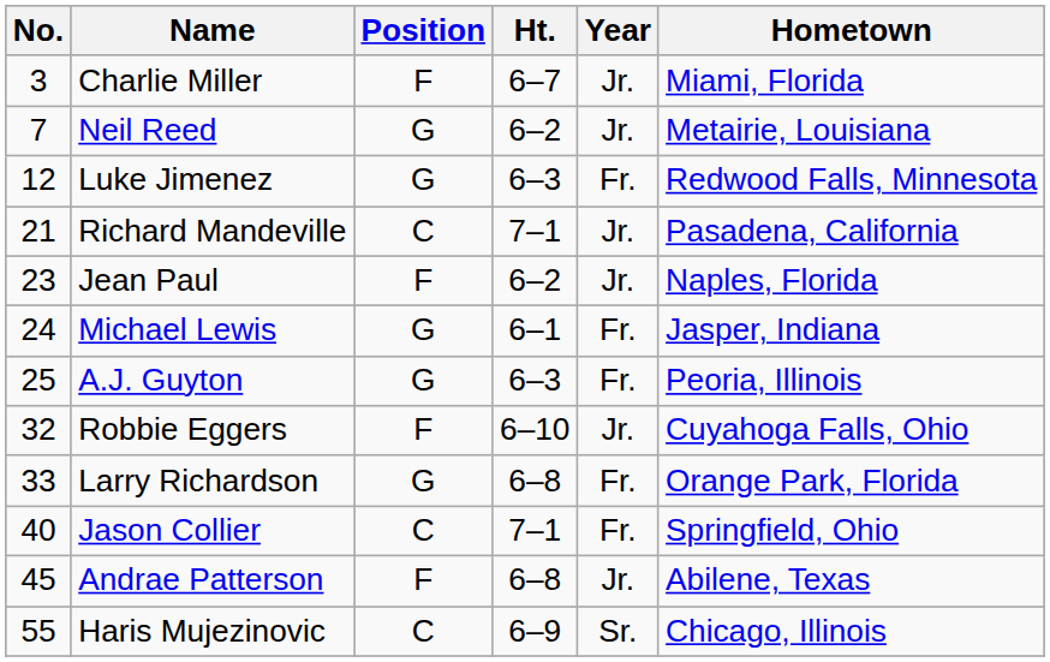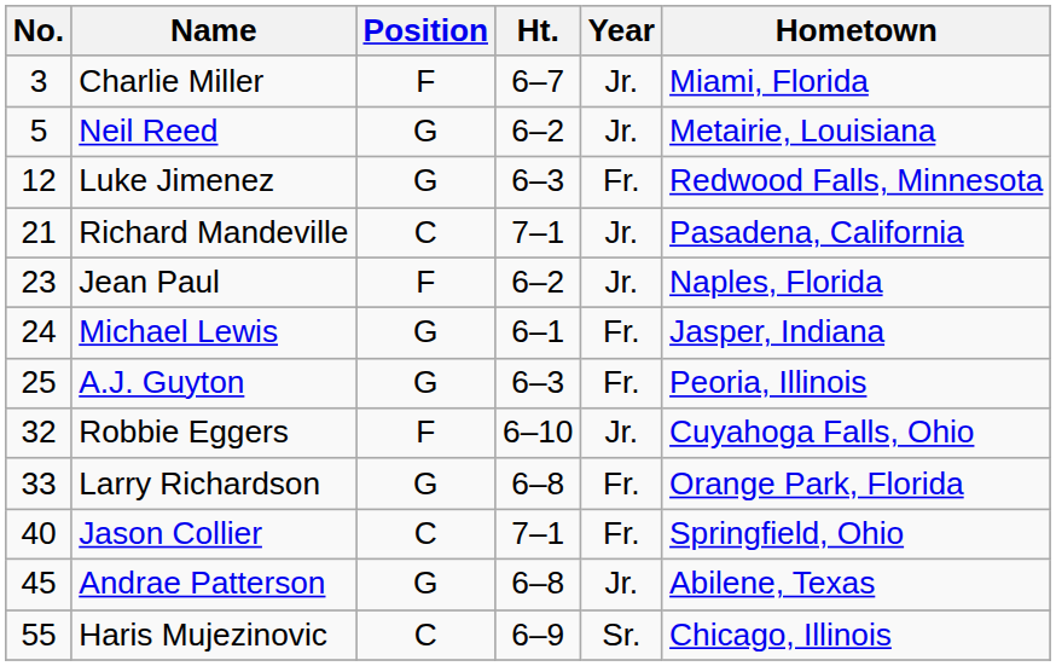 <table class="wikitable" style="text-align:center">
 <tr>
 <th>No.</th>
 <th>Name</th>
 <th><a href='#'>Position</a></th>
 <th>Ht.</th>
 <th>Year</th>
 <th>Hometown</th>
 </tr>
 <tr>
 <td>3</td>
 <td style="text-align:left">Charlie Miller</td>
 <td>F</td>
 <td>6–7</td>
 <td>Jr.</td>
 <td style="text-align:left"><a href='#'>Miami, Florida</a></td>
 </tr>
 <tr>
-<td>7</td>
+<td>5</td>
 <td style="text-align:left"><a href='#'>Neil Reed</a></td>
 <td>G</td>
 <td>6–2</td>
 <td>Jr.</td>
 <td style="text-align:left"><a href='#'>Metairie, Louisiana</a></td>
 </tr>
 <tr>
 <td>12</td>
 <td style="text-align:left">Luke Jimenez</td>
 <td>G</td>
 <td>6–3</td>
 <td>Fr.</td>
 <td style="text-align:left"><a href='#'>Redwood Falls, Minnesota</a></td>
 </tr>
 <tr>
 <td>21</td>
 <td style="text-align:left">Richard Mandeville</td>
 <td>C</td>
 <td>7–1</td>
 <td>Jr.</td>
 <td style="text-align:left"><a href='#'>Pasadena, California</a></td>
 </tr>
 <tr>
 <td>23</td>
 <td style="text-align:left">Jean Paul</td>
 <td>F</td>
 <td>6–2</td>
 <td>Jr.</td>
 <td style="text-align:left"><a href='#'>Naples, Florida</a></td>
 </tr>
 <tr>
 <td>24</td>
 <td style="text-align:left"><a href='#'>Michael Lewis</a></td>
 <td>G</td>
 <td>6–1</td>
 <td>Fr.</td>
 <td style="text-align:left"><a href='#'>Jasper, Indiana</a></td>
 </tr>
 <tr>
 <td>25</td>
 <td style="text-align:left"><a href='#'>A.J. Guyton</a></td>
 <td>G</td>
 <td>6–3</td>
 <td>Fr.</td>
 <td style="text-align:left"><a href='#'>Peoria, Illinois</a></td>
 </tr>
 <tr>
 <td>32</td>
 <td style="text-align:left">Robbie Eggers</td>
 <td>F</td>
 <td>6–10</td>
 <td>Jr.</td>
 <td style="text-align:left"><a href='#'>Cuyahoga Falls, Ohio</a></td>
 </tr>
 <tr>
 <td>33</td>
 <td style="text-align:left">Larry Richardson</td>
 <td>G</td>
 <td>6–8</td>
 <td>Fr.</td>
 <td style="text-align:left"><a href='#'>Orange Park, Florida</a></td>
 </tr>
 <tr>
 <td>40</td>
 <td style="text-align:left"><a href='#'>Jason Collier</a></td>
 <td>C</td>
 <td>7–1</td>
 <td>Fr.</td>
 <td style="text-align:left"><a href='#'>Springfield, Ohio</a></td>
 </tr>
 <tr>
 <td>45</td>
 <td style="text-align:left"><a href='#'>Andrae Patterson</a></td>
-<td>F</td>
+<td>G</td>
 <td>6–8</td>
 <td>Jr.</td>
 <td style="text-align:left"><a href='#'>Abilene, Texas</a></td>
 </tr>
 <tr>
 <td>55</td>
 <td style="text-align:left">Haris Mujezinovic</td>
 <td>C</td>
 <td>6–9</td>
 <td>Sr.</td>
 <td style="text-align:left"><a href='#'>Chicago, Illinois</a></td>
 </tr>
 </table>
